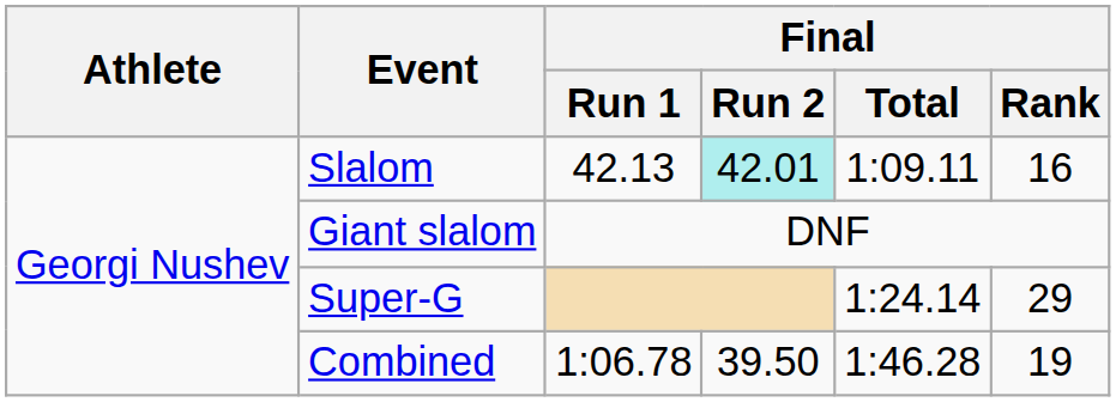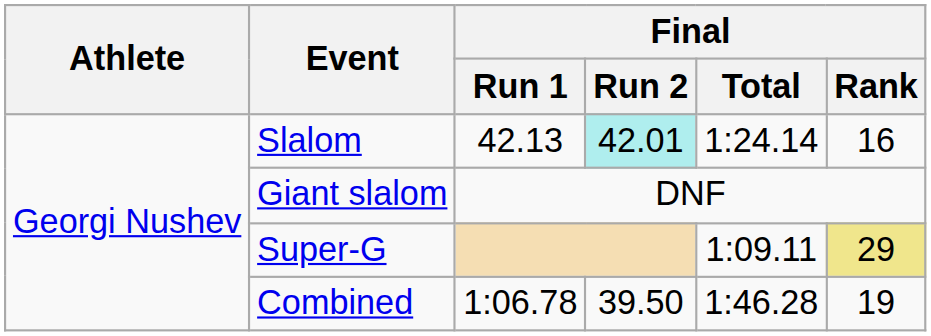 <table class="wikitable">
 <tr>
 <th rowspan="2">Athlete</th>
 <th rowspan="2">Event</th>
 <th colspan="4">Final</th>
 </tr>
 <tr>
 <th>Run 1</th>
 <th>Run 2</th>
 <th>Total</th>
 <th>Rank</th>
 </tr>
 <tr>
 <td rowspan=4><a href='#'>Georgi Nushev</a></td>
 <td><a href='#'>Slalom</a></td>
 <td align="center">42.13</td>
 <td align="center" style="background: paleturquoise;">42.01</td>
-<td align="center">1:09.11</td>
+<td align="center">1:24.14</td>
 <td align="center">16</td>
 </tr>
 <tr>
 <td><a href='#'>Giant slalom</a></td>
 <td align="center" colspan=4>DNF</td>
 </tr>
 <tr>
 <td><a href='#'>Super-G</a></td>
 <td colspan=2 bgcolor="wheat"></td>
-<td align="center">1:24.14</td>
-<td align="center">29</td>
+<td align="center">1:09.11</td>
+<td align="center" style="background: khaki;">29</td>
 </tr>
 <tr>
 <td><a href='#'>Combined</a></td>
 <td align="center">1:06.78</td>
 <td align="center">39.50</td>
 <td align="center">1:46.28</td>
 <td align="center">19</td>
 </tr>
 </table>
